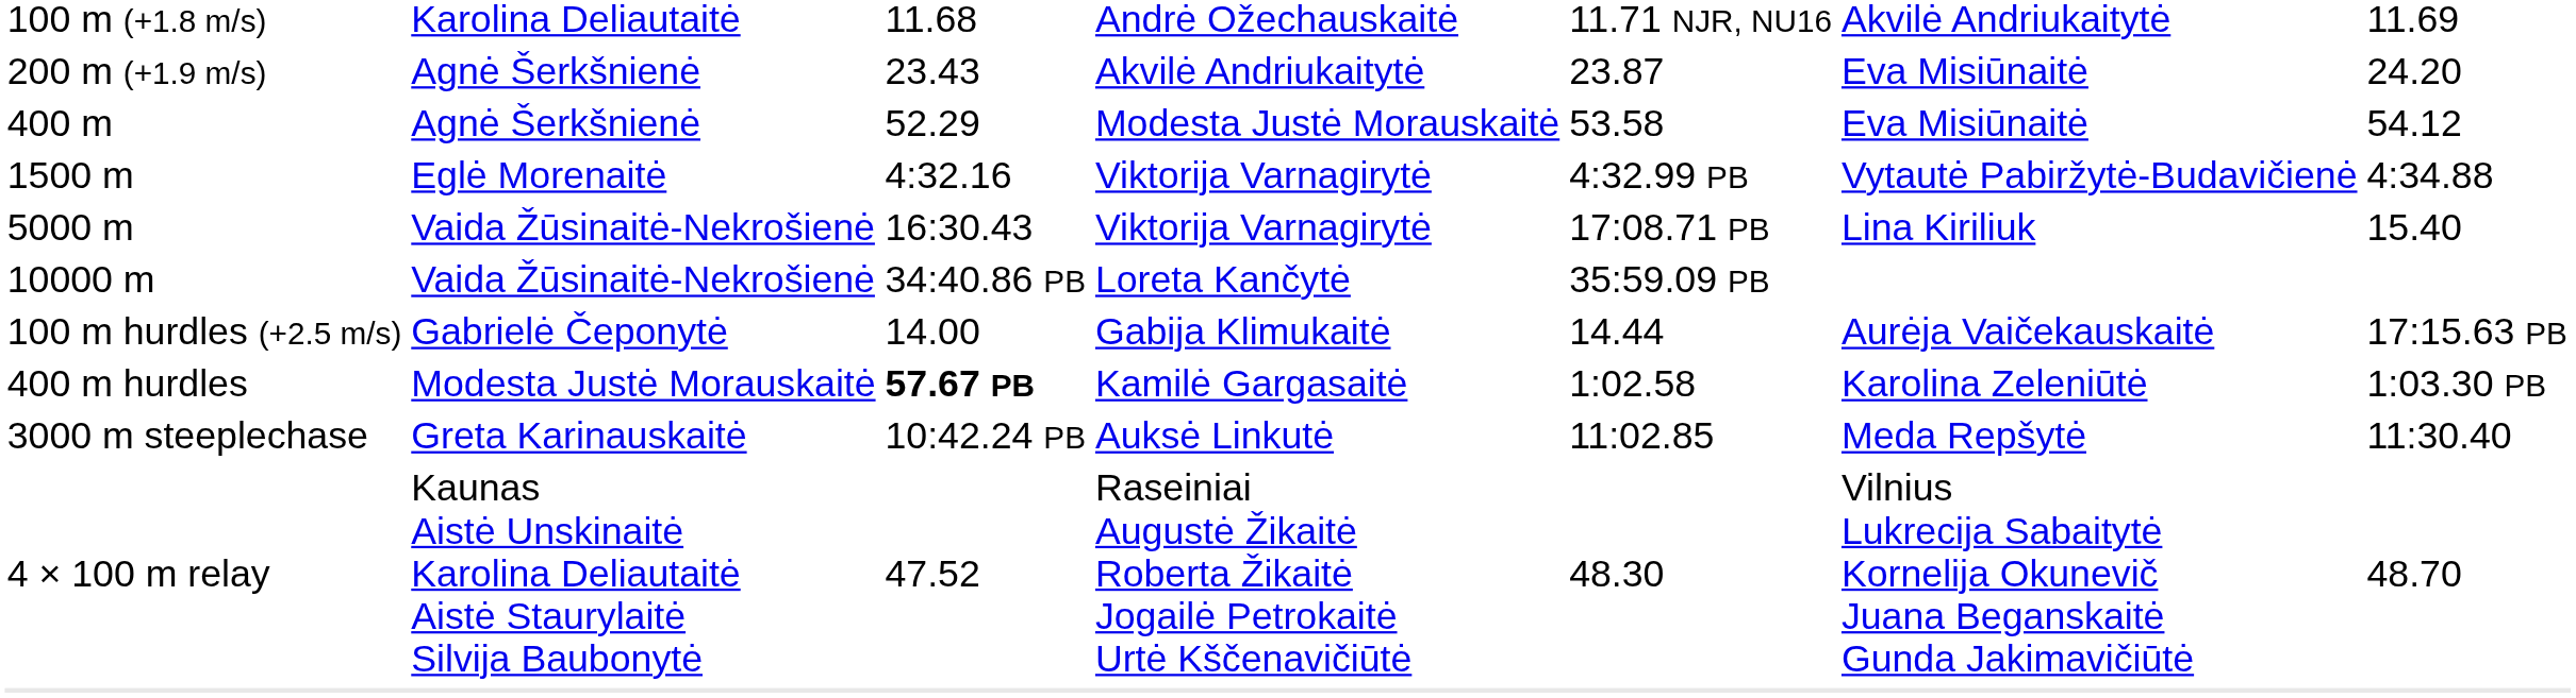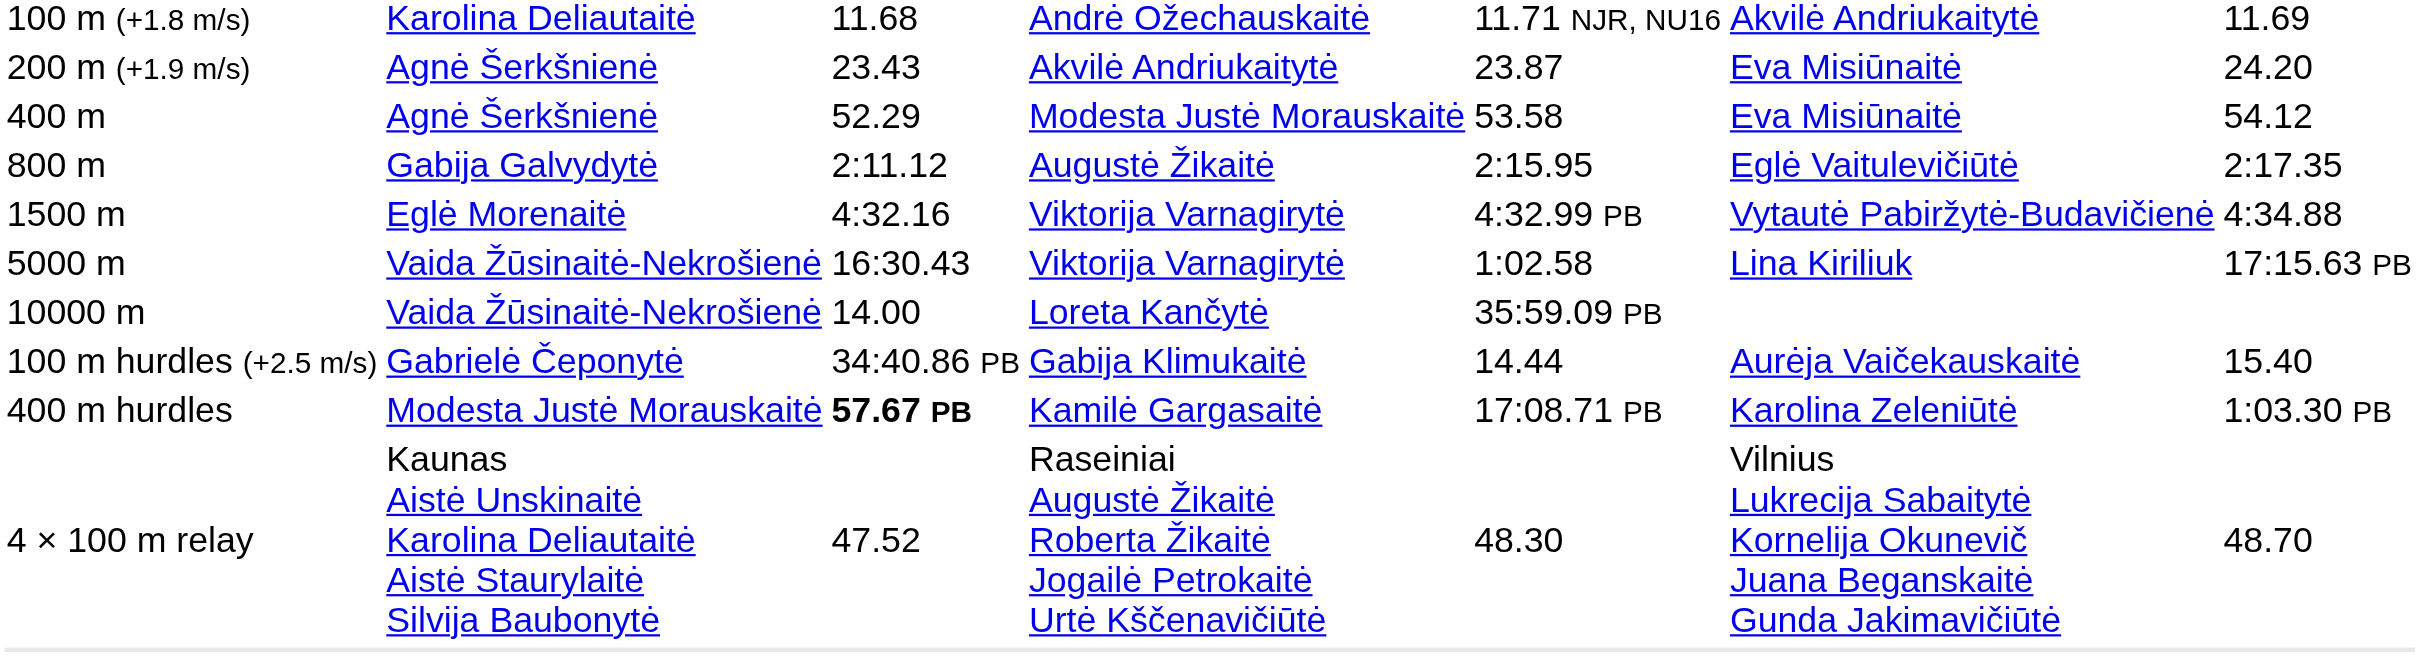 <table>
 <tr>
 <td>100 m <small>(+1.8 m/s)</small></td>
 <td><a href='#'>Karolina Deliautaitė</a></td>
 <td>11.68</td>
 <td><a href='#'>Andrė Ožechauskaitė</a></td>
 <td>11.71 <small>NJR, NU16</small></td>
 <td><a href='#'>Akvilė Andriukaitytė</a></td>
 <td>11.69</td>
 </tr>
 <tr>
 <td>200 m <small>(+1.9 m/s)</small></td>
 <td><a href='#'>Agnė Šerkšnienė</a></td>
 <td>23.43</td>
 <td><a href='#'>Akvilė Andriukaitytė</a></td>
 <td>23.87</td>
 <td><a href='#'>Eva Misiūnaitė</a></td>
 <td>24.20</td>
 </tr>
 <tr>
 <td>400 m</td>
 <td><a href='#'>Agnė Šerkšnienė</a></td>
 <td>52.29</td>
 <td><a href='#'>Modesta Justė Morauskaitė</a></td>
 <td>53.58</td>
 <td><a href='#'>Eva Misiūnaitė</a></td>
 <td>54.12</td>
 </tr>
 <tr>
+<td>800 m</td>
+<td><a href='#'>Gabija Galvydytė</a></td>
+<td>2:11.12</td>
+<td><a href='#'>Augustė Žikaitė</a></td>
+<td>2:15.95</td>
+<td><a href='#'>Eglė Vaitulevičiūtė</a></td>
+<td>2:17.35</td>
+</tr>
+<tr>
 <td>1500 m</td>
 <td><a href='#'>Eglė Morenaitė</a></td>
 <td>4:32.16</td>
 <td><a href='#'>Viktorija Varnagirytė</a></td>
 <td>4:32.99 <small>PB</small></td>
 <td><a href='#'>Vytautė Pabiržytė-Budavičienė</a></td>
 <td>4:34.88</td>
 </tr>
 <tr>
 <td>5000 m</td>
 <td><a href='#'>Vaida Žūsinaitė-Nekrošienė</a></td>
 <td>16:30.43</td>
 <td><a href='#'>Viktorija Varnagirytė</a></td>
-<td>17:08.71 <small>PB</small></td>
+<td>1:02.58</td>
 <td><a href='#'>Lina Kiriliuk</a></td>
-<td>15.40</td>
+<td>17:15.63 <small>PB</small></td>
 </tr>
 <tr>
 <td>10000 m</td>
 <td><a href='#'>Vaida Žūsinaitė-Nekrošienė</a></td>
-<td>34:40.86 <small>PB</small></td>
+<td>14.00</td>
 <td><a href='#'>Loreta Kančytė</a></td>
 <td>35:59.09 <small>PB</small></td>
 <td></td>
 <td></td>
 </tr>
 <tr>
 <td>100 m hurdles <small>(+2.5 m/s)</small></td>
 <td><a href='#'>Gabrielė Čeponytė</a></td>
-<td>14.00</td>
+<td>34:40.86 <small>PB</small></td>
 <td><a href='#'>Gabija Klimukaitė</a></td>
 <td>14.44</td>
 <td><a href='#'>Aurėja Vaičekauskaitė</a></td>
-<td>17:15.63 <small>PB</small></td>
+<td>15.40</td>
 </tr>
 <tr>
 <td>400 m hurdles</td>
 <td><a href='#'>Modesta Justė Morauskaitė</a></td>
 <td><strong>57.67 <small>PB</small></strong></td>
 <td><a href='#'>Kamilė Gargasaitė</a></td>
-<td>1:02.58</td>
+<td>17:08.71 <small>PB</small></td>
 <td><a href='#'>Karolina Zeleniūtė</a></td>
 <td>1:03.30 <small>PB</small></td>
-</tr>
-<tr>
-<td>3000 m steeplechase</td>
-<td><a href='#'>Greta Karinauskaitė</a></td>
-<td>10:42.24 <small>PB</small></td>
-<td><a href='#'>Auksė Linkutė</a></td>
-<td>11:02.85</td>
-<td><a href='#'>Meda Repšytė</a></td>
-<td>11:30.40</td>
 </tr>
 <tr>
 <td>4 × 100 m relay</td>
 <td>Kaunas <br><a href='#'>Aistė Unskinaitė</a><br><a href='#'>Karolina Deliautaitė</a><br><a href='#'>Aistė Staurylaitė</a><br><a href='#'>Silvija Baubonytė</a></td>
 <td>47.52</td>
 <td>Raseiniai <br> <a href='#'>Augustė Žikaitė</a><br><a href='#'>Roberta Žikaitė</a><br><a href='#'>Jogailė Petrokaitė</a><br><a href='#'>Urtė Kščenavičiūtė</a></td>
 <td>48.30</td>
 <td>Vilnius <br> <a href='#'>Lukrecija Sabaitytė</a><br><a href='#'>Kornelija Okunevič</a><br><a href='#'>Juana Beganskaitė</a><br><a href='#'>Gunda Jakimavičiūtė</a></td>
 <td>48.70</td>
 </tr>
 <tr bgcolor= e8e8e8>
 <td colspan=7></td>
 </tr>
 </table>
